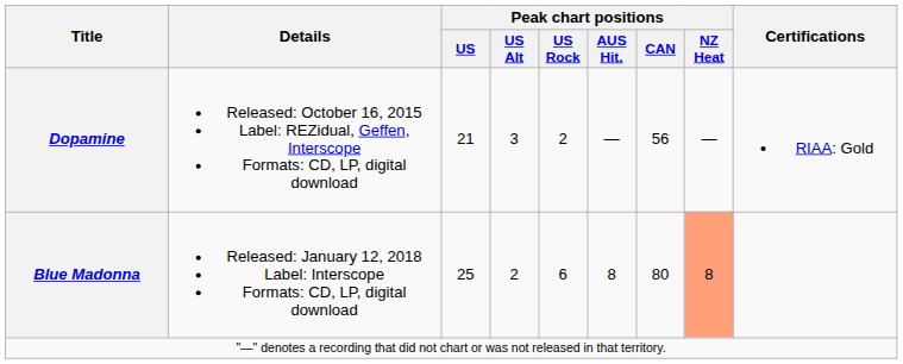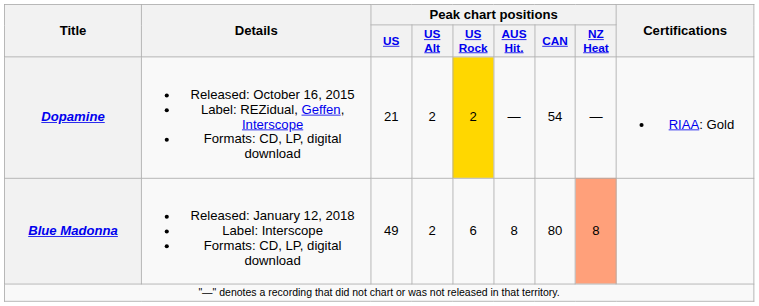 <table class="wikitable plainrowheaders" style="text-align:center;">
 <tr>
 <th scope="col" rowspan="2" style="width:10em;">Title</th>
 <th scope="col" rowspan="2" style="width:17em;">Details</th>
 <th scope="col" colspan="6">Peak chart positions</th>
 <th scope="col" rowspan="2" style="width:10em;">Certifications</th>
 </tr>
 <tr>
 <th scope="col" style="width:3em;font-size:90%;"><a href='#'>US</a><br></th>
 <th scope="col" style="width:3em;font-size:90%;"><a href='#'>US<br>Alt</a><br></th>
 <th scope="col" style="width:3em;font-size:90%;"><a href='#'>US<br>Rock</a><br></th>
 <th scope="col" style="width:3em;font-size:90%;"><a href='#'>AUS<br>Hit.</a><br></th>
 <th scope="col" style="width:3em;font-size:90%;"><a href='#'>CAN</a><br></th>
 <th scope="col" style="width:3em;font-size:90%;"><a href='#'>NZ<br>Heat</a><br></th>
 </tr>
 <tr>
 <th scope="row"><em><a href='#'>Dopamine</a></em></th>
 <td><br><ul><li>Released: October 16, 2015</li><li>Label: REZidual, <a href='#'>Geffen</a>, <a href='#'>Interscope</a></li><li>Formats: CD, LP, digital download</li></ul></td>
 <td>21</td>
-<td>3</td>
 <td>2</td>
+<td style="background: gold;">2</td>
 <td>—</td>
-<td>56</td>
+<td>54</td>
 <td>—</td>
 <td><br><ul><li><a href='#'>RIAA</a>: Gold</li></ul></td>
 </tr>
 <tr>
 <th scope="row"><em><a href='#'>Blue Madonna</a></em></th>
 <td><br><ul><li>Released: January 12, 2018</li><li>Label: Interscope</li><li>Formats: CD, LP, digital download</li></ul></td>
-<td>25</td>
+<td>49</td>
 <td>2</td>
 <td>6</td>
 <td>8</td>
 <td>80</td>
 <td style="background: lightsalmon;">8</td>
 </tr>
 <tr>
 <td colspan="10" style="font-size:80%">"—" denotes a recording that did not chart or was not released in that territory.</td>
 </tr>
 </table>
